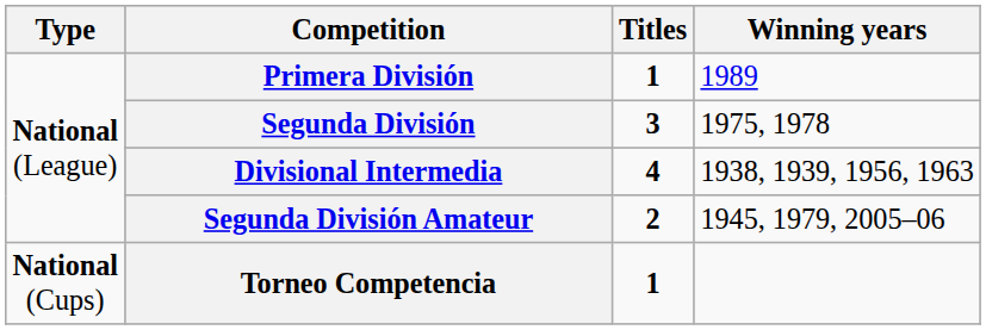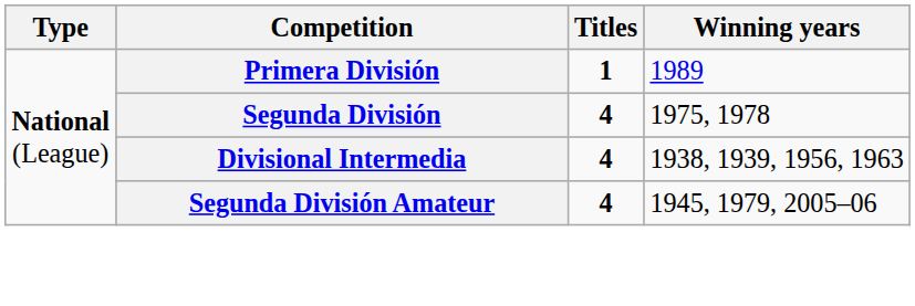 <table class="wikitable plainrowheaders" style="font-size:95%; text-align:center;">
 <tr>
 <th>Type</th>
 <th width=250px>Competition</th>
 <th>Titles</th>
 <th>Winning years</th>
 </tr>
 <tr>
 <td rowspan=4><strong>National</strong><br>(League)</td>
 <th scope=col><a href='#'>Primera División</a></th>
 <td><strong>1</strong></td>
 <td align="left"><a href='#'>1989</a></td>
 </tr>
 <tr>
 <th scope=col><a href='#'>Segunda División</a></th>
-<td><strong>3</strong></td>
+<td><strong>4</strong></td>
 <td align="left">1975, 1978</td>
 </tr>
 <tr>
 <th scope=col><a href='#'>Divisional Intermedia</a></th>
 <td><strong>4</strong></td>
 <td align="left">1938, 1939, 1956, 1963</td>
 </tr>
 <tr>
 <th scope=col><a href='#'>Segunda División Amateur</a></th>
-<td><strong>2</strong></td>
+<td><strong>4</strong></td>
 <td align="left">1945, 1979, 2005–06</td>
 </tr>
-<tr>
-<td><strong>National</strong><br>(Cups)</td>
-<th scope=col>Torneo Competencia</th>
-<td><strong>1</strong></td>
-<td></td>
-</tr>
 </table>
